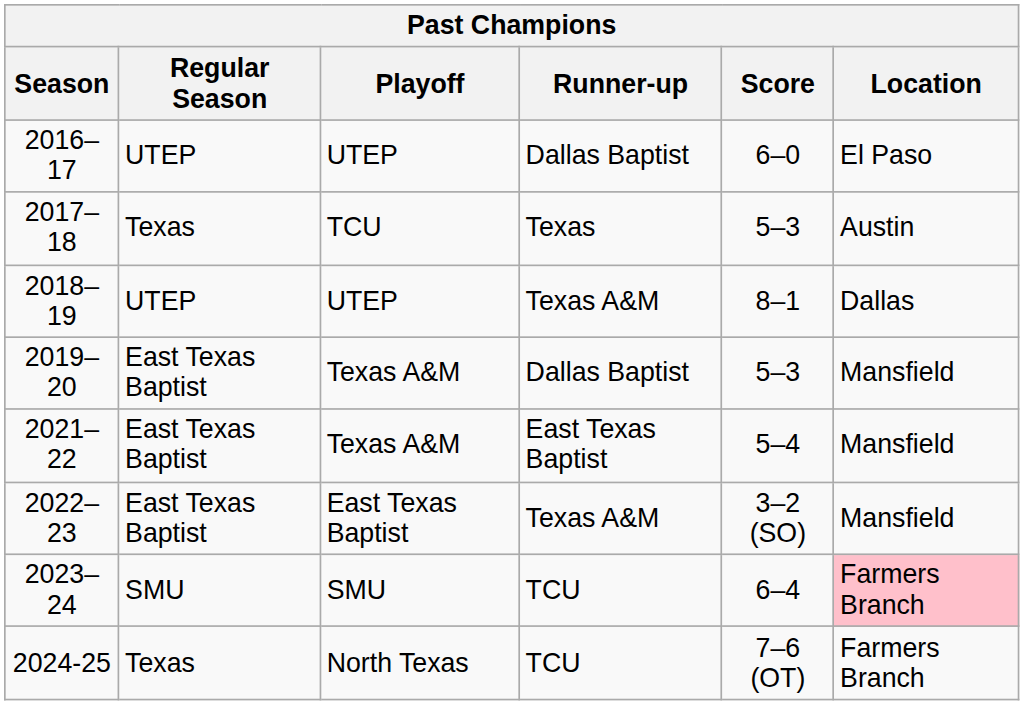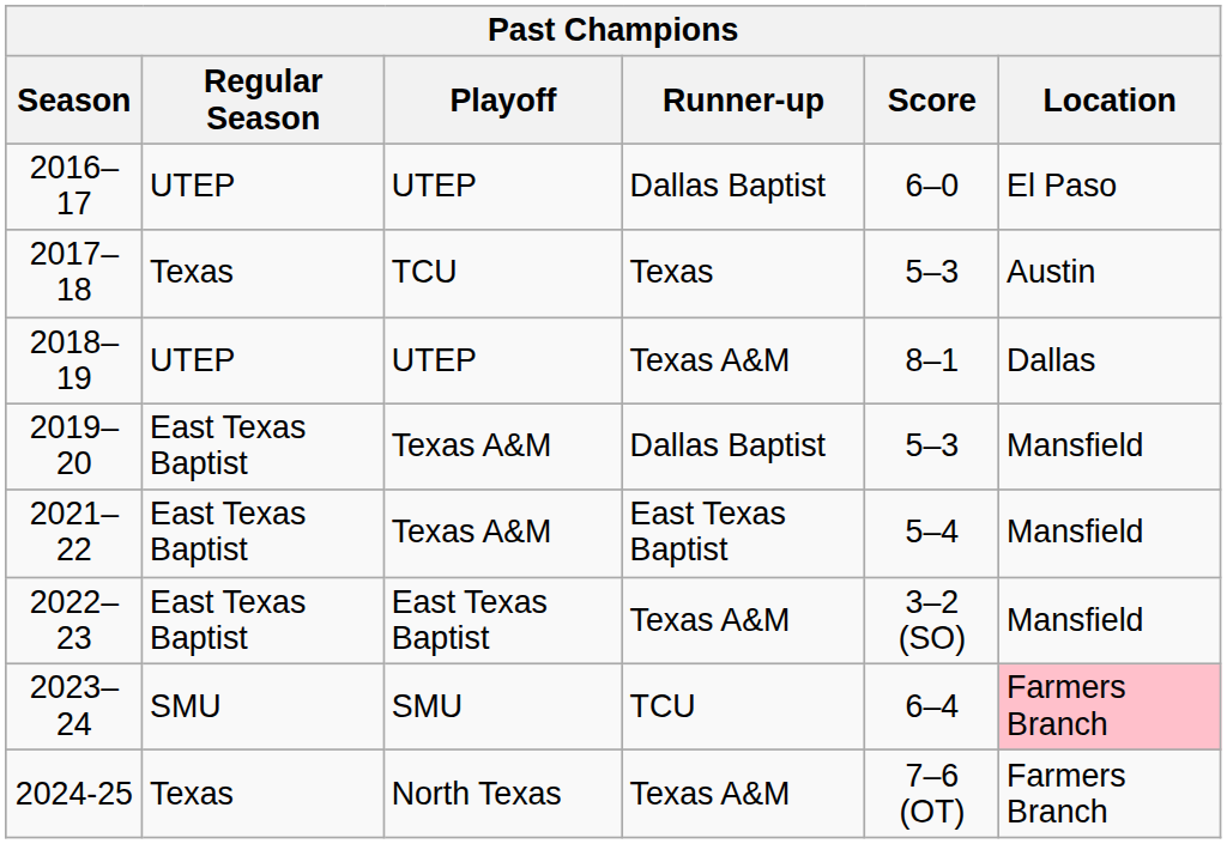 <table class="wikitable">
 <tr>
 <th colspan="6">Past Champions</th>
 </tr>
 <tr>
 <th>Season</th>
 <th>Regular Season</th>
 <th>Playoff</th>
 <th>Runner-up</th>
 <th>Score</th>
 <th>Location</th>
 </tr>
 <tr>
 <td align=center>2016–17</td>
 <td>UTEP</td>
 <td>UTEP</td>
 <td>Dallas Baptist</td>
 <td align=center>6–0</td>
 <td>El Paso</td>
 </tr>
 <tr>
 <td align=center>2017–18</td>
 <td>Texas</td>
 <td>TCU</td>
 <td>Texas</td>
 <td align=center>5–3</td>
 <td>Austin</td>
 </tr>
 <tr>
 <td align=center>2018–19</td>
 <td>UTEP</td>
 <td>UTEP</td>
 <td>Texas A&M</td>
 <td align=center>8–1</td>
 <td>Dallas</td>
 </tr>
 <tr>
 <td align=center>2019–20</td>
 <td>East Texas Baptist</td>
 <td>Texas A&M</td>
 <td>Dallas Baptist</td>
 <td align=center>5–3</td>
 <td>Mansfield</td>
 </tr>
 <tr>
 <td align=center>2021–22</td>
 <td>East Texas Baptist</td>
 <td>Texas A&M</td>
 <td>East Texas Baptist</td>
 <td align=center>5–4</td>
 <td>Mansfield</td>
 </tr>
 <tr>
 <td align=center>2022–23</td>
 <td>East Texas Baptist</td>
 <td>East Texas Baptist</td>
 <td>Texas A&M</td>
 <td align=center>3–2 (SO)</td>
 <td>Mansfield</td>
 </tr>
 <tr>
 <td align=center>2023–24</td>
 <td>SMU</td>
 <td>SMU</td>
 <td>TCU</td>
 <td align=center>6–4</td>
 <td style="background: pink;">Farmers Branch</td>
 </tr>
 <tr>
 <td align=center>2024-25</td>
 <td>Texas</td>
 <td>North Texas</td>
-<td>TCU</td>
+<td>Texas A&M</td>
 <td align=center>7–6 (OT)</td>
 <td>Farmers Branch</td>
 </tr>
 </table>
